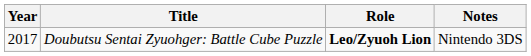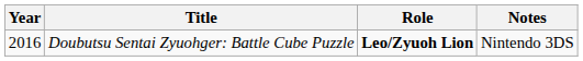 <table class="wikitable">
 <tr>
 <th>Year</th>
 <th>Title</th>
 <th>Role</th>
 <th>Notes</th>
 </tr>
 <tr>
-<td>2017</td>
+<td>2016</td>
 <td><em>Doubutsu Sentai Zyuohger: Battle Cube Puzzle</em></td>
 <td><strong>Leo/Zyuoh Lion</strong></td>
 <td>Nintendo 3DS</td>
 </tr>
 </table>
